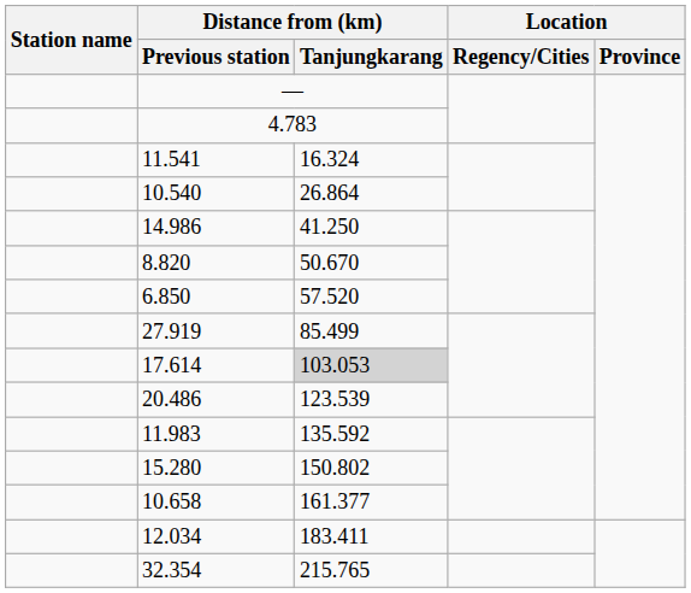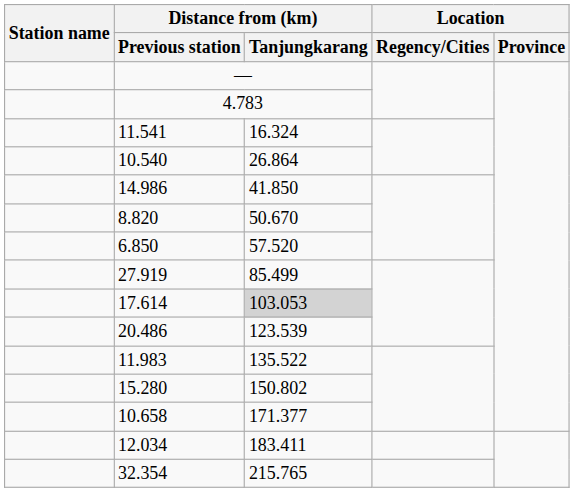 <table class="wikitable" rules="all">
 <tr>
 <th rowspan="2">Station name</th>
 <th colspan="2" style="width: 5em;">Distance from (km)</th>
 <th colspan="2" style="width: 5em;">Location</th>
 </tr>
 <tr>
 <th>Previous station</th>
 <th>Tanjungkarang</th>
 <th>Regency/Cities</th>
 <th>Province</th>
 </tr>
 <tr>
 <td><strong></strong><small></small></td>
 <td colspan="2" align="center">—</td>
 <td rowspan="2"></td>
 <td rowspan="13"></td>
 </tr>
 <tr>
 <td></td>
 <td colspan="2" align="center">4.783</td>
 </tr>
 <tr>
 <td></td>
 <td>11.541</td>
 <td>16.324</td>
 <td rowspan="2"></td>
 </tr>
 <tr>
 <td></td>
 <td>10.540</td>
 <td>26.864</td>
 </tr>
 <tr>
 <td></td>
 <td>14.986</td>
-<td>41.250</td>
+<td>41.850</td>
 <td rowspan="3"></td>
 </tr>
 <tr>
 <td></td>
 <td>8.820</td>
 <td>50.670</td>
 </tr>
 <tr>
 <td></td>
 <td>6.850</td>
 <td>57.520</td>
 </tr>
 <tr>
 <td></td>
 <td>27.919</td>
 <td>85.499</td>
 <td rowspan="3"></td>
 </tr>
 <tr>
 <td></td>
 <td>17.614</td>
 <td style="background: lightgrey;">103.053</td>
 </tr>
 <tr>
 <td></td>
 <td>20.486</td>
 <td>123.539</td>
 </tr>
 <tr>
 <td></td>
 <td>11.983</td>
-<td>135.592</td>
+<td>135.522</td>
 <td rowspan="3"></td>
 </tr>
 <tr>
 <td></td>
 <td>15.280</td>
 <td>150.802</td>
 </tr>
 <tr>
 <td></td>
 <td>10.658</td>
-<td>161.377</td>
+<td>171.377</td>
 </tr>
 <tr>
 <td></td>
 <td>12.034</td>
 <td>183.411</td>
 <td></td>
 <td rowspan="2"></td>
 </tr>
 <tr>
 <td><strong></strong><small></small></td>
 <td>32.354</td>
 <td>215.765</td>
 <td></td>
 </tr>
 </table>
